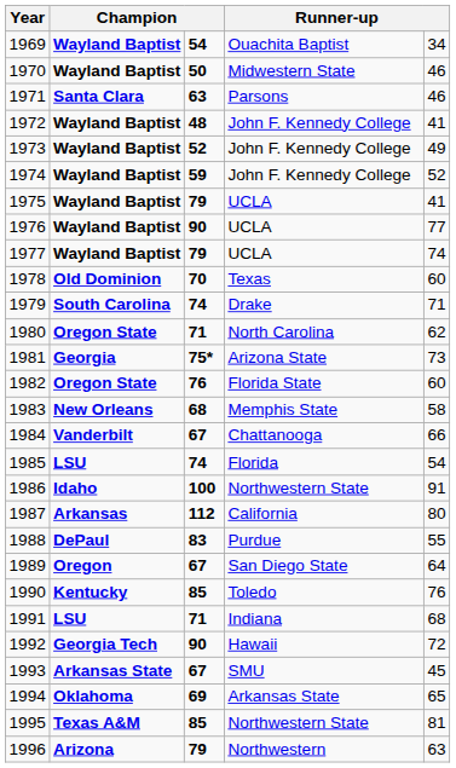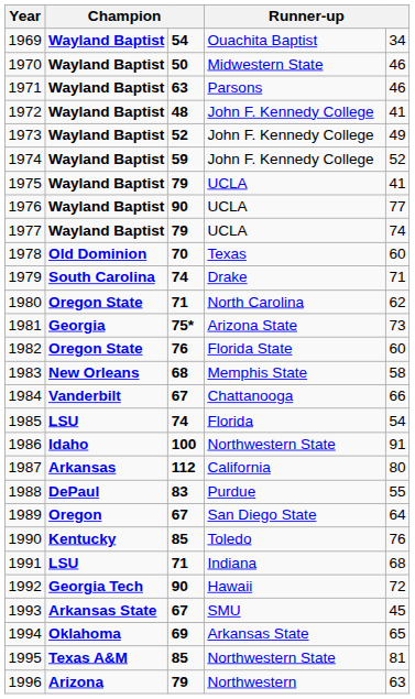 <table class = "wikitable">
 <tr>
 <th>Year</th>
 <th colspan=2>Champion</th>
 <th colspan=2>Runner-up</th>
 </tr>
 <tr>
 <td>1969</td>
 <td><strong><a href='#'>Wayland Baptist</a></strong></td>
 <td><strong>54</strong></td>
 <td><a href='#'>Ouachita Baptist</a></td>
 <td>34</td>
 </tr>
 <tr>
 <td>1970</td>
 <td><strong>Wayland Baptist</strong></td>
 <td><strong>50</strong></td>
 <td><a href='#'>Midwestern State</a></td>
 <td>46</td>
 </tr>
 <tr>
 <td>1971</td>
-<td><strong><a href='#'>Santa Clara</a></strong></td>
+<td><strong>Wayland Baptist</strong></td>
 <td><strong>63</strong></td>
 <td><a href='#'>Parsons</a></td>
 <td>46</td>
 </tr>
 <tr>
 <td>1972</td>
 <td><strong>Wayland Baptist</strong></td>
 <td><strong>48</strong></td>
 <td><a href='#'>John F. Kennedy College</a>  </td>
 <td>41</td>
 </tr>
 <tr>
 <td>1973</td>
 <td><strong>Wayland Baptist</strong></td>
 <td><strong>52</strong></td>
 <td>John F. Kennedy College</td>
 <td>49</td>
 </tr>
 <tr>
 <td>1974</td>
 <td><strong>Wayland Baptist</strong></td>
 <td><strong>59</strong></td>
 <td>John F. Kennedy College</td>
 <td>52</td>
 </tr>
 <tr>
 <td>1975</td>
 <td><strong>Wayland Baptist</strong></td>
 <td><strong>79</strong></td>
 <td><a href='#'>UCLA</a></td>
 <td>41</td>
 </tr>
 <tr>
 <td>1976</td>
 <td><strong>Wayland Baptist</strong></td>
 <td><strong>90</strong></td>
 <td>UCLA</td>
 <td>77</td>
 </tr>
 <tr>
 <td>1977</td>
 <td><strong>Wayland Baptist</strong></td>
 <td><strong>79</strong></td>
 <td>UCLA</td>
 <td>74</td>
 </tr>
 <tr>
 <td>1978</td>
 <td><strong><a href='#'>Old Dominion</a></strong></td>
 <td><strong>70</strong></td>
 <td><a href='#'>Texas</a></td>
 <td>60</td>
 </tr>
 <tr>
 <td>1979</td>
 <td><strong><a href='#'>South Carolina</a></strong></td>
 <td><strong>74</strong></td>
 <td><a href='#'>Drake</a></td>
 <td>71</td>
 </tr>
 <tr>
 <td>1980</td>
 <td><strong><a href='#'>Oregon State</a></strong></td>
 <td><strong>71</strong></td>
 <td><a href='#'>North Carolina</a></td>
 <td>62</td>
 </tr>
 <tr>
 <td>1981</td>
 <td><strong><a href='#'>Georgia</a></strong></td>
 <td><strong>75*</strong></td>
 <td><a href='#'>Arizona State</a></td>
 <td>73</td>
 </tr>
 <tr>
 <td>1982</td>
 <td><strong><a href='#'>Oregon State</a></strong></td>
 <td><strong>76</strong></td>
 <td><a href='#'>Florida State</a></td>
 <td>60</td>
 </tr>
 <tr>
 <td>1983</td>
 <td><strong><a href='#'>New Orleans</a></strong></td>
 <td><strong>68</strong></td>
 <td><a href='#'>Memphis State</a></td>
 <td>58</td>
 </tr>
 <tr>
 <td>1984</td>
 <td><strong><a href='#'>Vanderbilt</a></strong></td>
 <td><strong>67</strong></td>
 <td><a href='#'>Chattanooga</a></td>
 <td>66</td>
 </tr>
 <tr>
 <td>1985</td>
 <td><strong><a href='#'>LSU</a></strong></td>
 <td><strong>74</strong></td>
 <td><a href='#'>Florida</a></td>
 <td>54</td>
 </tr>
 <tr>
 <td>1986</td>
 <td><strong><a href='#'>Idaho</a></strong></td>
 <td><strong>100</strong> </td>
 <td><a href='#'>Northwestern State</a></td>
 <td>91</td>
 </tr>
 <tr>
 <td>1987</td>
 <td><strong><a href='#'>Arkansas</a></strong></td>
 <td><strong>112</strong></td>
 <td><a href='#'>California</a></td>
 <td>80</td>
 </tr>
 <tr>
 <td>1988</td>
 <td><strong><a href='#'>DePaul</a></strong></td>
 <td><strong>83</strong></td>
 <td><a href='#'>Purdue</a></td>
 <td>55</td>
 </tr>
 <tr>
 <td>1989</td>
 <td><strong><a href='#'>Oregon</a></strong></td>
 <td><strong>67</strong></td>
 <td><a href='#'>San Diego State</a></td>
 <td>64</td>
 </tr>
 <tr>
 <td>1990</td>
 <td><strong><a href='#'>Kentucky</a></strong></td>
 <td><strong>85</strong></td>
 <td><a href='#'>Toledo</a></td>
 <td>76</td>
 </tr>
 <tr>
 <td>1991</td>
 <td><strong><a href='#'>LSU</a></strong></td>
 <td><strong>71</strong></td>
 <td><a href='#'>Indiana</a></td>
 <td>68</td>
 </tr>
 <tr>
 <td>1992</td>
 <td><strong><a href='#'>Georgia Tech</a></strong></td>
 <td><strong>90</strong></td>
 <td><a href='#'>Hawaii</a></td>
 <td>72</td>
 </tr>
 <tr>
 <td>1993</td>
 <td><strong><a href='#'>Arkansas State</a></strong></td>
 <td><strong>67</strong></td>
 <td><a href='#'>SMU</a></td>
 <td>45</td>
 </tr>
 <tr>
 <td>1994</td>
 <td><strong><a href='#'>Oklahoma</a></strong></td>
 <td><strong>69</strong></td>
 <td><a href='#'>Arkansas State</a></td>
 <td>65</td>
 </tr>
 <tr>
 <td>1995</td>
 <td><strong><a href='#'>Texas A&M</a></strong></td>
 <td><strong>85</strong></td>
 <td><a href='#'>Northwestern State</a></td>
 <td>81</td>
 </tr>
 <tr>
 <td>1996</td>
 <td><strong><a href='#'>Arizona</a></strong></td>
 <td><strong>79</strong></td>
 <td><a href='#'>Northwestern</a></td>
 <td>63</td>
 </tr>
 </table>
